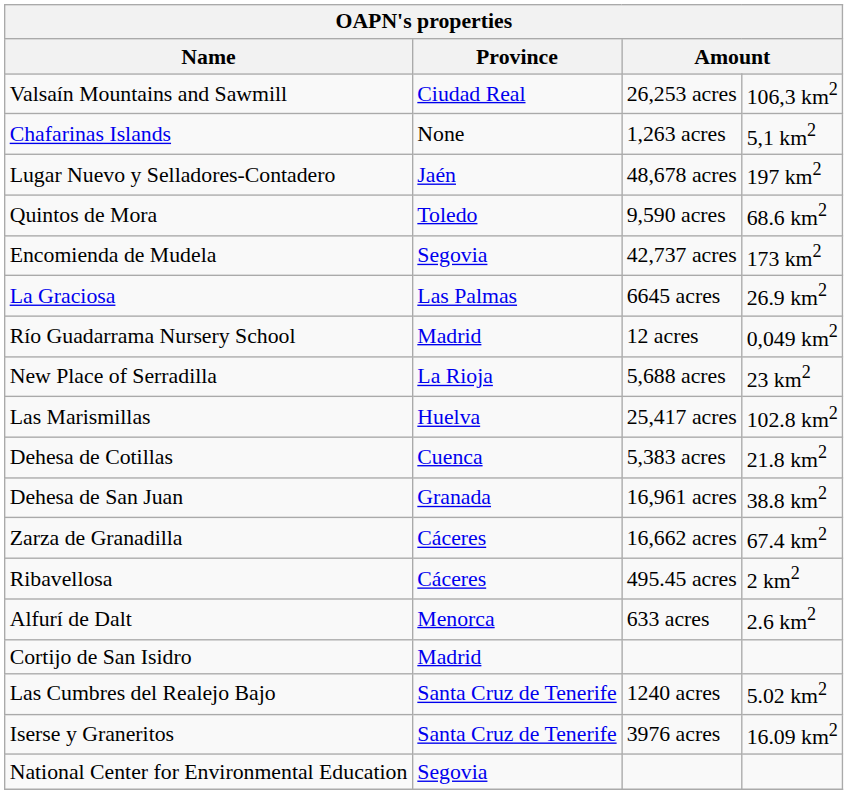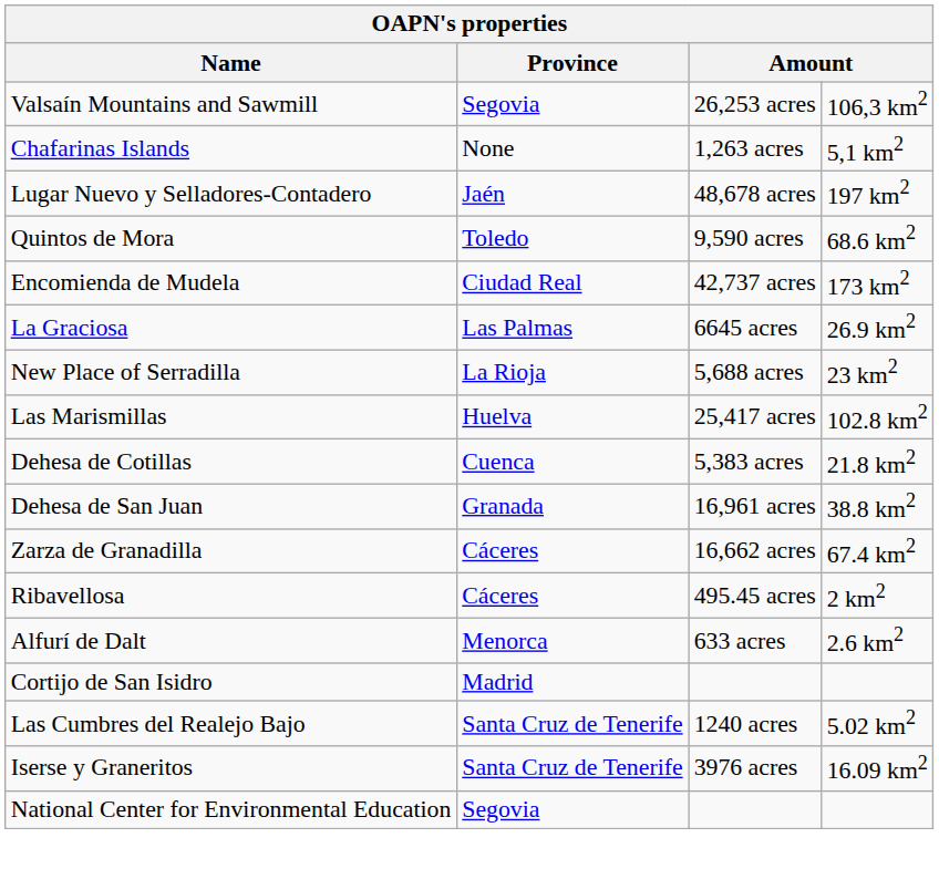 <table class="wikitable">
 <tr>
 <th colspan="4">OAPN's properties</th>
 </tr>
 <tr>
 <th>Name</th>
 <th>Province</th>
 <th colspan="2">Amount</th>
 </tr>
 <tr>
 <td>Valsaín Mountains and Sawmill</td>
-<td><a href='#'>Ciudad Real</a></td>
+<td><a href='#'>Segovia</a></td>
 <td>26,253 acres</td>
 <td>106,3 km<sup>2</sup></td>
 </tr>
 <tr>
 <td><a href='#'>Chafarinas Islands</a></td>
 <td>None</td>
 <td>1,263 acres</td>
 <td>5,1 km<sup>2</sup></td>
 </tr>
 <tr>
 <td>Lugar Nuevo y Selladores-Contadero</td>
 <td><a href='#'>Jaén</a></td>
 <td>48,678 acres</td>
 <td>197 km<sup>2</sup></td>
 </tr>
 <tr>
 <td>Quintos de Mora</td>
 <td><a href='#'>Toledo</a></td>
 <td>9,590 acres</td>
 <td>68.6 km<sup>2</sup></td>
 </tr>
 <tr>
 <td>Encomienda de Mudela</td>
-<td><a href='#'>Segovia</a></td>
+<td><a href='#'>Ciudad Real</a></td>
 <td>42,737 acres</td>
 <td>173 km<sup>2</sup></td>
 </tr>
 <tr>
 <td><a href='#'>La Graciosa</a></td>
 <td><a href='#'>Las Palmas</a></td>
 <td>6645 acres</td>
 <td>26.9 km<sup>2</sup></td>
-</tr>
-<tr>
-<td>Río Guadarrama Nursery School</td>
-<td><a href='#'>Madrid</a></td>
-<td>12 acres</td>
-<td>0,049 km<sup>2</sup></td>
 </tr>
 <tr>
 <td>New Place of Serradilla</td>
 <td><a href='#'>La Rioja</a></td>
 <td>5,688 acres</td>
 <td>23 km<sup>2</sup></td>
 </tr>
 <tr>
 <td>Las Marismillas</td>
 <td><a href='#'>Huelva</a></td>
 <td>25,417 acres</td>
 <td>102.8 km<sup>2</sup></td>
 </tr>
 <tr>
 <td>Dehesa de Cotillas</td>
 <td><a href='#'>Cuenca</a></td>
 <td>5,383 acres</td>
 <td>21.8 km<sup>2</sup></td>
 </tr>
 <tr>
 <td>Dehesa de San Juan</td>
 <td><a href='#'>Granada</a></td>
 <td>16,961 acres</td>
 <td>38.8 km<sup>2</sup></td>
 </tr>
 <tr>
 <td>Zarza de Granadilla</td>
 <td><a href='#'>Cáceres</a></td>
 <td>16,662 acres</td>
 <td>67.4 km<sup>2</sup></td>
 </tr>
 <tr>
 <td>Ribavellosa</td>
 <td><a href='#'>Cáceres</a></td>
 <td>495.45 acres</td>
 <td>2 km<sup>2</sup></td>
 </tr>
 <tr>
 <td>Alfurí de Dalt</td>
 <td><a href='#'>Menorca</a></td>
 <td>633 acres</td>
 <td>2.6 km<sup>2</sup></td>
 </tr>
 <tr>
 <td>Cortijo de San Isidro</td>
 <td><a href='#'>Madrid</a></td>
 <td></td>
 <td></td>
 </tr>
 <tr>
 <td>Las Cumbres del Realejo Bajo</td>
 <td><a href='#'>Santa Cruz de Tenerife</a></td>
 <td>1240 acres</td>
 <td>5.02 km<sup>2</sup></td>
 </tr>
 <tr>
 <td>Iserse y Graneritos</td>
 <td><a href='#'>Santa Cruz de Tenerife</a></td>
 <td>3976 acres</td>
 <td>16.09 km<sup>2</sup></td>
 </tr>
 <tr>
 <td>National Center for Environmental Education</td>
 <td><a href='#'>Segovia</a></td>
 <td></td>
 <td></td>
 </tr>
 <tr>
 </tr>
 </table>
